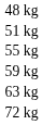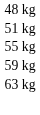 <table>
 <tr>
 <td>48 kg</td>
 <td></td>
 <td></td>
 <td></td>
 </tr>
 <tr>
 <td rowspan=2>51 kg</td>
 <td rowspan=2></td>
 <td rowspan=2></td>
 <td></td>
 </tr>
 <tr>
 <td></td>
 </tr>
 <tr>
 <td>55 kg</td>
 <td></td>
 <td></td>
 <td></td>
 </tr>
 <tr>
 <td>59 kg</td>
 <td></td>
 <td></td>
 <td></td>
 </tr>
 <tr>
 <td rowspan=2>63 kg</td>
 <td rowspan=2></td>
 <td rowspan=2></td>
 <td></td>
 </tr>
 <tr>
 <td></td>
 </tr>
-<tr>
-<td>72 kg</td>
-<td></td>
-<td></td>
-<td></td>
-</tr>
 </table>
